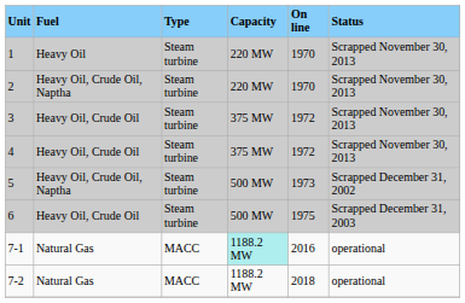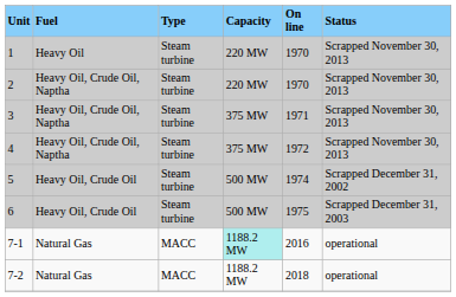 <table class="wikitable">
 <tr>
 <td style="background-color:lightskyblue;"><strong>Unit</strong></td>
 <td style="background-color:lightskyblue;"><strong>Fuel</strong></td>
 <td style="background-color:lightskyblue;"><strong>Type</strong></td>
 <td style="background-color:lightskyblue;"><strong>Capacity</strong></td>
 <td style="background-color:lightskyblue;"><strong>On line</strong></td>
 <td style="background-color:lightskyblue;"><strong>Status</strong></td>
 </tr>
 <tr>
 <td style="background-color:#CCC;">1</td>
 <td style="background-color:#CCC;">Heavy Oil</td>
 <td style="background-color:#CCC;">Steam turbine</td>
 <td style="background-color:#CCC;">220 MW</td>
 <td style="background-color:#CCC;">1970</td>
 <td style="background-color:#CCC;">Scrapped November 30, 2013</td>
 </tr>
 <tr>
 <td style="background-color:#CCC;">2</td>
 <td style="background-color:#CCC;">Heavy Oil, Crude Oil, Naptha</td>
 <td style="background-color:#CCC;">Steam turbine</td>
 <td style="background-color:#CCC;">220 MW</td>
 <td style="background-color:#CCC;">1970</td>
 <td style="background-color:#CCC;">Scrapped November 30, 2013</td>
 </tr>
 <tr>
 <td style="background-color:#CCC;">3</td>
-<td style="background-color:#CCC;">Heavy Oil, Crude Oil</td>
+<td style="background-color:#CCC;">Heavy Oil, Crude Oil, Naptha</td>
 <td style="background-color:#CCC;">Steam turbine</td>
 <td style="background-color:#CCC;">375 MW</td>
-<td style="background-color:#CCC;">1972</td>
+<td style="background-color:#CCC;">1971</td>
 <td style="background-color:#CCC;">Scrapped November 30, 2013</td>
 </tr>
 <tr>
 <td style="background-color:#CCC;">4</td>
-<td style="background-color:#CCC;">Heavy Oil, Crude Oil</td>
+<td style="background-color:#CCC;">Heavy Oil, Crude Oil, Naptha</td>
 <td style="background-color:#CCC;">Steam turbine</td>
 <td style="background-color:#CCC;">375 MW</td>
 <td style="background-color:#CCC;">1972</td>
 <td style="background-color:#CCC;">Scrapped November 30, 2013</td>
 </tr>
 <tr>
 <td style="background-color:#CCC;">5</td>
-<td style="background-color:#CCC;">Heavy Oil, Crude Oil, Naptha</td>
+<td style="background-color:#CCC;">Heavy Oil, Crude Oil</td>
 <td style="background-color:#CCC;">Steam turbine</td>
 <td style="background-color:#CCC;">500 MW</td>
-<td style="background-color:#CCC;">1973</td>
+<td style="background-color:#CCC;">1974</td>
 <td style="background-color:#CCC;">Scrapped December 31, 2002</td>
 </tr>
 <tr>
 <td style="background-color:#CCC;">6</td>
 <td style="background-color:#CCC;">Heavy Oil, Crude Oil</td>
 <td style="background-color:#CCC;">Steam turbine</td>
 <td style="background-color:#CCC;">500 MW</td>
 <td style="background-color:#CCC;">1975</td>
 <td style="background-color:#CCC;">Scrapped December 31, 2003</td>
 </tr>
 <tr>
 <td>7-1</td>
 <td>Natural Gas</td>
 <td>MACC</td>
 <td style="background: paleturquoise;">1188.2 MW</td>
 <td>2016</td>
 <td>operational</td>
 </tr>
 <tr>
 <td>7-2</td>
 <td>Natural Gas</td>
 <td>MACC</td>
 <td>1188.2 MW</td>
 <td>2018</td>
 <td>operational</td>
 </tr>
 <tr>
 </tr>
 </table>
